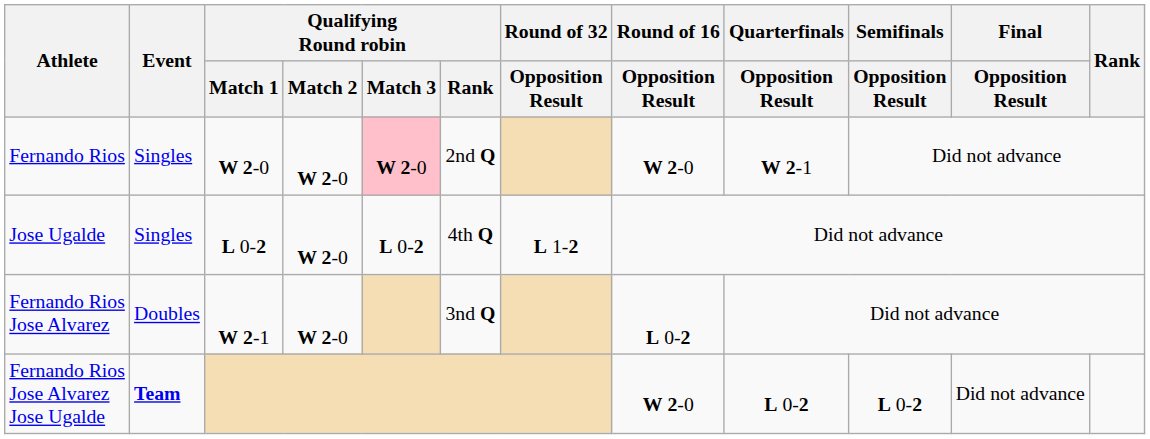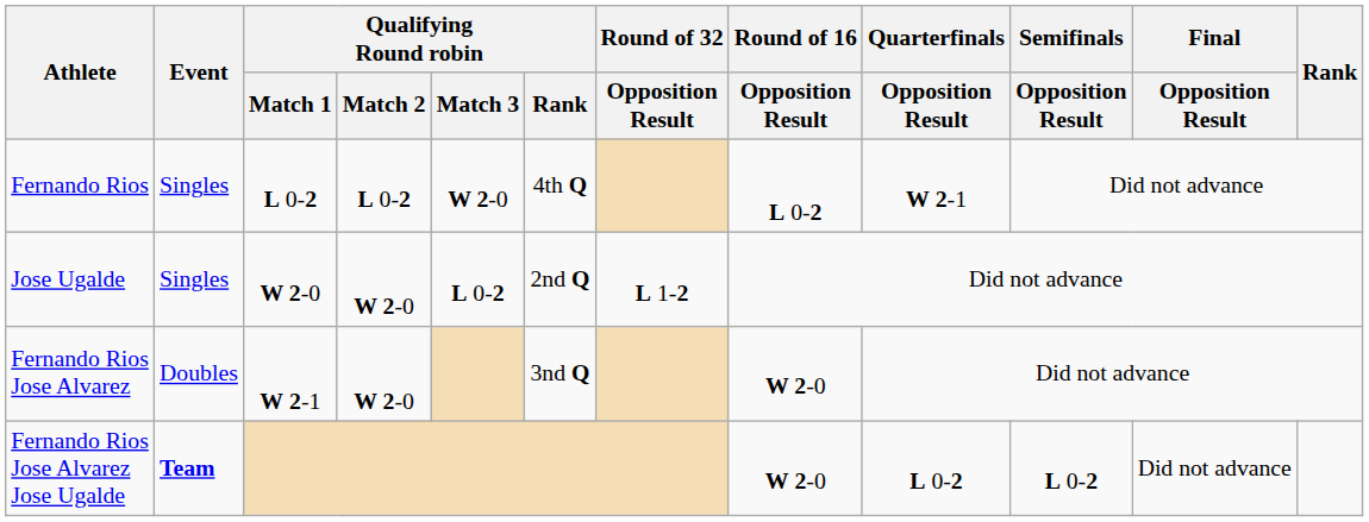 <table class="wikitable" style="font-size:90%">
 <tr>
 <th rowspan="2">Athlete</th>
 <th rowspan="2">Event</th>
 <th colspan="4">Qualifying<br>Round robin</th>
 <th>Round of 32</th>
 <th>Round of 16</th>
 <th>Quarterfinals</th>
 <th>Semifinals</th>
 <th>Final</th>
 <th rowspan="2">Rank</th>
 </tr>
 <tr>
 <th>Match 1</th>
 <th>Match 2</th>
 <th>Match 3</th>
 <th>Rank</th>
 <th>Opposition<br>Result</th>
 <th>Opposition<br>Result</th>
 <th>Opposition<br>Result</th>
 <th>Opposition<br>Result</th>
 <th>Opposition<br>Result</th>
 </tr>
 <tr>
 <td><a href='#'>Fernando Rios</a></td>
 <td><a href='#'>Singles</a></td>
+<td align=center><br> <strong>L</strong> 0-<strong>2</strong></td>
+<td align=center><br> <strong>L</strong> 0-<strong>2</strong></td>
 <td align=center><br> <strong>W 2</strong>-0</td>
-<td align=center><br><br> <strong>W 2</strong>-0</td>
-<td align=center style="background: pink;"><br> <strong>W 2</strong>-0</td>
-<td align=center>2nd <strong>Q</strong></td>
+<td align=center>4th <strong>Q</strong></td>
 <td align="center" bgcolor=wheat></td>
-<td align=center><br> <strong>W 2</strong>-0</td>
+<td align=center><br> <br><strong>L</strong> 0-<strong>2</strong></td>
 <td align=center><br><strong>W</strong> <strong>2</strong>-1</td>
 <td align=center colspan="7">Did not advance</td>
 </tr>
 <tr>
 <td><a href='#'>Jose Ugalde</a></td>
 <td><a href='#'>Singles</a></td>
-<td align=center><br> <strong>L</strong> 0-<strong>2</strong></td>
+<td align=center><br> <strong>W 2</strong>-0</td>
 <td align=center><br><br> <strong>W 2</strong>-0</td>
 <td align=center><br> <strong>L</strong> 0-<strong>2</strong></td>
-<td align=center>4th <strong>Q</strong></td>
+<td align=center>2nd <strong>Q</strong></td>
 <td align=center><br> <strong>L</strong> 1-<strong>2</strong></td>
 <td align=center colspan="7">Did not advance</td>
 </tr>
 <tr>
 <td><a href='#'>Fernando Rios</a><br><a href='#'>Jose Alvarez</a></td>
 <td><a href='#'>Doubles</a></td>
 <td align=center><br> <br><strong>W</strong> <strong>2</strong>-1</td>
 <td align=center><br><br> <strong>W 2</strong>-0</td>
 <td align="center" bgcolor=wheat></td>
 <td align=center>3nd <strong>Q</strong></td>
 <td align="center" bgcolor=wheat></td>
-<td align=center><br> <br><strong>L</strong> 0-<strong>2</strong></td>
+<td align=center><br> <strong>W 2</strong>-0</td>
 <td align=center colspan="7">Did not advance</td>
 </tr>
 <tr>
 <td><a href='#'>Fernando Rios</a><br><a href='#'>Jose Alvarez</a><br><a href='#'>Jose Ugalde</a></td>
 <td><strong><a href='#'>Team</a></strong></td>
 <td align="center" colspan="5" bgcolor=wheat></td>
 <td align=center><br><strong>W</strong> <strong>2</strong>-0</td>
 <td align=center><br> <strong>L</strong> 0-<strong>2</strong></td>
 <td align=center><br><strong>L</strong> 0-<strong>2</strong></td>
 <td align=center>Did not advance</td>
 <td></td>
 </tr>
 </table>
